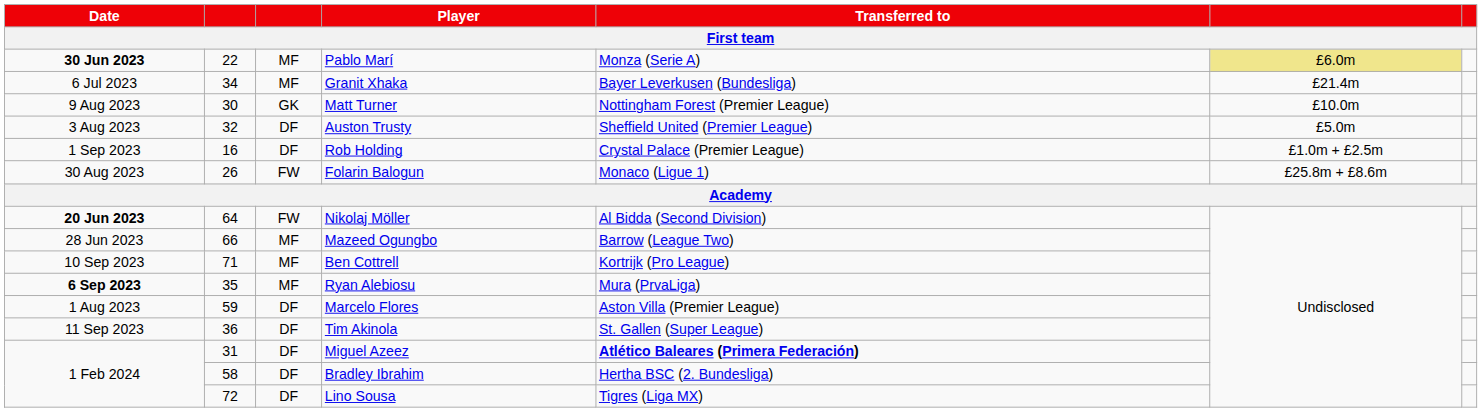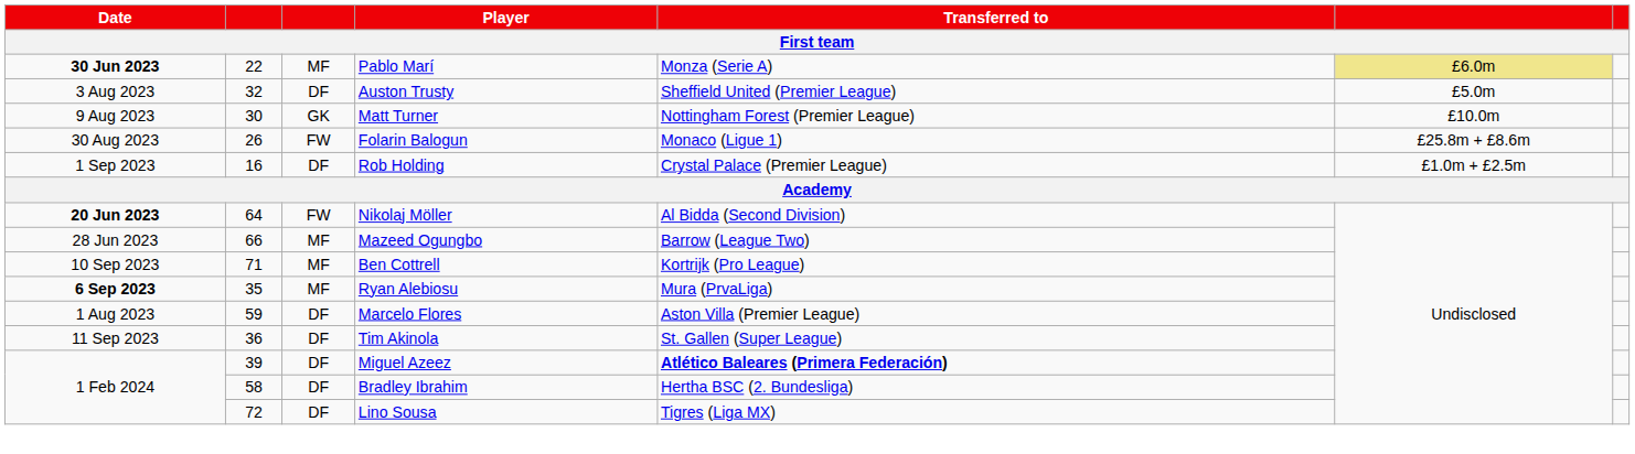 <table class="wikitable sortable" style="text-align:center; font-size:95%; width:100%;">
 <tr>
 <th style="background-color:#ee0107; color:#ffffff;" class="unsortable">Date</th>
 <th style="background-color:#ee0107; color:#ffffff;"></th>
 <th style="background-color:#ee0107; color:#ffffff;"></th>
 <th style="background-color:#ee0107; color:#ffffff;">Player</th>
 <th style="background-color:#ee0107; color:#ffffff;">Transferred to</th>
 <th style="background-color:#ee0107; color:#ffffff;"></th>
 <th style="background-color:#ee0107; color:#ffffff;" class="unsortable"></th>
 </tr>
 <tr>
 <th colspan="7"><a href='#'>First team</a></th>
 </tr>
 <tr>
 <td><strong>30 Jun 2023</strong></td>
 <td>22</td>
 <td>MF</td>
 <td style="text-align:left;" data-sort-value="Mari"> <a href='#'>Pablo Marí</a></td>
 <td style="text-align:left;"> <a href='#'>Monza</a> (<a href='#'>Serie A</a>)</td>
 <td style="background: khaki;">£6.0m</td>
 <td></td>
 </tr>
 <tr>
-<td>6 Jul 2023</td>
-<td>34</td>
-<td>MF</td>
-<td style="text-align:left;" data-sort-value="Xhak"> <a href='#'>Granit Xhaka</a></td>
-<td style="text-align:left;"> <a href='#'>Bayer Leverkusen</a> (<a href='#'>Bundesliga</a>)</td>
-<td>£21.4m</td>
+<td>3 Aug 2023</td>
+<td>32</td>
+<td>DF</td>
+<td style="text-align:left;" data-sort-value="Trus"> <a href='#'>Auston Trusty</a></td>
+<td style="text-align:left;"> <a href='#'>Sheffield United</a> (<a href='#'>Premier League</a>)</td>
+<td>£5.0m</td>
 <td></td>
 </tr>
 <tr>
 <td>9 Aug 2023</td>
 <td>30</td>
 <td>GK</td>
 <td style="text-align:left;" data-sort-value="Turn"> <a href='#'>Matt Turner</a></td>
 <td style="text-align:left;"> <a href='#'>Nottingham Forest</a> (Premier League)</td>
 <td>£10.0m</td>
 <td></td>
 </tr>
 <tr>
-<td>3 Aug 2023</td>
-<td>32</td>
-<td>DF</td>
-<td style="text-align:left;" data-sort-value="Trus"> <a href='#'>Auston Trusty</a></td>
-<td style="text-align:left;"> <a href='#'>Sheffield United</a> (<a href='#'>Premier League</a>)</td>
-<td>£5.0m</td>
+<td>30 Aug 2023</td>
+<td>26</td>
+<td>FW</td>
+<td style="text-align:left;" data-sort-value="Balo"> <a href='#'>Folarin Balogun</a></td>
+<td style="text-align:left;"> <a href='#'>Monaco</a> (<a href='#'>Ligue 1</a>)</td>
+<td>£25.8m + £8.6m</td>
 <td></td>
 </tr>
 <tr>
 <td>1 Sep 2023</td>
 <td>16</td>
 <td>DF</td>
 <td style="text-align:left;" data-sort-value="Hold"> <a href='#'>Rob Holding</a></td>
 <td style="text-align:left;"> <a href='#'>Crystal Palace</a> (Premier League)</td>
 <td>£1.0m + £2.5m</td>
-<td></td>
-</tr>
-<tr>
-<td>30 Aug 2023</td>
-<td>26</td>
-<td>FW</td>
-<td style="text-align:left;" data-sort-value="Balo"> <a href='#'>Folarin Balogun</a></td>
-<td style="text-align:left;"> <a href='#'>Monaco</a> (<a href='#'>Ligue 1</a>)</td>
-<td>£25.8m + £8.6m</td>
 <td></td>
 </tr>
 <tr>
 <th colspan="7"><a href='#'>Academy</a></th>
 </tr>
 <tr>
 <td><strong>20 Jun 2023</strong></td>
 <td>64</td>
 <td>FW</td>
 <td style="text-align:left;" data-sort-value="Moll"> <a href='#'>Nikolaj Möller</a></td>
 <td style="text-align:left;"> <a href='#'>Al Bidda</a> (<a href='#'>Second Division</a>)</td>
 <td rowspan="9">Undisclosed</td>
 <td></td>
 </tr>
 <tr>
 <td>28 Jun 2023</td>
 <td>66</td>
 <td>MF</td>
 <td style="text-align:left;" data-sort-value="Ogun"> <a href='#'>Mazeed Ogungbo</a></td>
 <td style="text-align:left;"> <a href='#'>Barrow</a> (<a href='#'>League Two</a>)</td>
 <td></td>
 </tr>
 <tr>
 <td>10 Sep 2023</td>
 <td>71</td>
 <td>MF</td>
 <td style="text-align:left;" data-sort-value="Cott"> <a href='#'>Ben Cottrell</a></td>
 <td style="text-align:left;"> <a href='#'>Kortrijk</a> (<a href='#'>Pro League</a>)</td>
 <td></td>
 </tr>
 <tr>
 <td><strong>6 Sep 2023</strong></td>
 <td>35</td>
 <td>MF</td>
 <td style="text-align:left;" data-sort-value="Aleb"> <a href='#'>Ryan Alebiosu</a></td>
 <td style="text-align:left;"> <a href='#'>Mura</a> (<a href='#'>PrvaLiga</a>)</td>
 <td></td>
 </tr>
 <tr>
 <td>1 Aug 2023</td>
 <td>59</td>
 <td>DF</td>
 <td style="text-align:left;" data-sort-value="Flor"> <a href='#'>Marcelo Flores</a></td>
 <td style="text-align:left;"> <a href='#'>Aston Villa</a> (Premier League)</td>
 <td></td>
 </tr>
 <tr>
 <td>11 Sep 2023</td>
 <td>36</td>
 <td>DF</td>
 <td style="text-align:left;" data-sort-value="Akin"> <a href='#'>Tim Akinola</a></td>
 <td style="text-align:left;"> <a href='#'>St. Gallen</a> (<a href='#'>Super League</a>)</td>
 <td></td>
 </tr>
 <tr>
 <td rowspan="3">1 Feb 2024</td>
-<td>31</td>
+<td>39</td>
 <td>DF</td>
 <td style="text-align:left;" data-sort-value="Azee"> <a href='#'>Miguel Azeez</a></td>
 <td style="text-align:left;"><strong> <a href='#'>Atlético Baleares</a> (<a href='#'>Primera Federación</a>)</strong></td>
 <td></td>
 </tr>
 <tr>
 <td>58</td>
 <td>DF</td>
 <td style="text-align:left;" data-sort-value="Ibra"> <a href='#'>Bradley Ibrahim</a></td>
 <td style="text-align:left;"> <a href='#'>Hertha BSC</a> (<a href='#'>2. Bundesliga</a>)</td>
 <td></td>
 </tr>
 <tr>
 <td>72</td>
 <td>DF</td>
 <td style="text-align:left;" data-sort-value="Sous"> <a href='#'>Lino Sousa</a></td>
 <td style="text-align:left;"> <a href='#'>Tigres</a> (<a href='#'>Liga MX</a>)</td>
 <td></td>
 </tr>
 </table>
